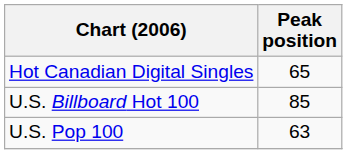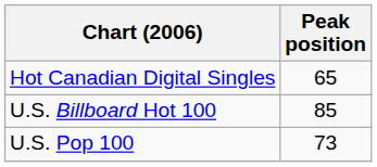 <table class="wikitable sortable">
 <tr>
 <th align="center">Chart (2006)</th>
 <th align="center">Peak<br>position</th>
 </tr>
 <tr>
 <td><a href='#'>Hot Canadian Digital Singles</a></td>
 <td align="center">65</td>
 </tr>
 <tr>
 <td>U.S. <a href='#'><em>Billboard</em> Hot 100</a></td>
 <td align="center">85</td>
 </tr>
 <tr>
 <td>U.S. <a href='#'>Pop 100</a></td>
-<td align="center">63</td>
+<td align="center">73</td>
 </tr>
 <tr>
 </tr>
 </table>
